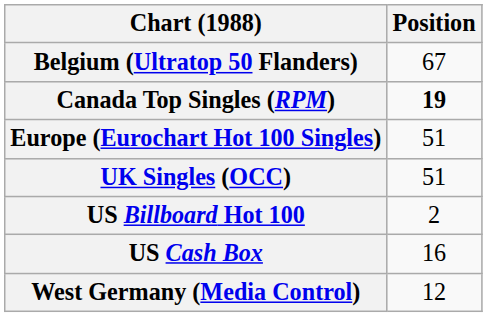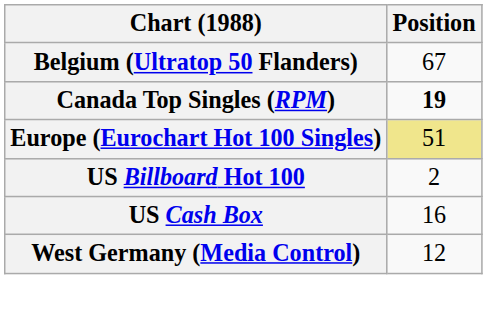 <table class="wikitable sortable plainrowheaders" style="text-align:center">
 <tr>
 <th>Chart (1988)</th>
 <th>Position</th>
 </tr>
 <tr>
 <th scope="row">Belgium (<a href='#'>Ultratop 50</a> Flanders)</th>
 <td>67</td>
 </tr>
 <tr>
 <th scope="row">Canada Top Singles (<em><a href='#'>RPM</a></em>)</th>
 <td><strong>19</strong></td>
 </tr>
 <tr>
 <th scope="row">Europe (<a href='#'>Eurochart Hot 100 Singles</a>)</th>
-<td>51</td>
-</tr>
-<tr>
-<th scope="row"><a href='#'>UK Singles</a> (<a href='#'>OCC</a>)</th>
-<td>51</td>
+<td style="background: khaki;">51</td>
 </tr>
 <tr>
 <th scope="row">US <a href='#'><em>Billboard</em> Hot 100</a></th>
 <td>2</td>
 </tr>
 <tr>
 <th scope="row">US <em><a href='#'>Cash Box</a></em></th>
 <td>16</td>
 </tr>
 <tr>
 <th scope="row">West Germany (<a href='#'>Media Control</a>)</th>
 <td>12</td>
 </tr>
 </table>
